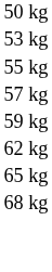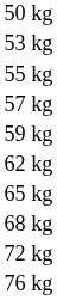 <table>
 <tr>
 <td rowspan=2>50 kg</td>
 <td rowspan=2></td>
 <td rowspan=2></td>
 <td></td>
 </tr>
 <tr>
 <td></td>
 </tr>
 <tr>
 <td>53 kg</td>
 <td></td>
 <td></td>
 <td></td>
 </tr>
 <tr>
 <td>55 kg</td>
 <td></td>
 <td></td>
 <td></td>
 </tr>
 <tr>
 <td>57 kg</td>
 <td></td>
 <td></td>
 <td></td>
 </tr>
 <tr>
 <td>59 kg</td>
 <td></td>
 <td></td>
 <td></td>
 </tr>
 <tr>
 <td rowspan=2>62 kg</td>
 <td rowspan=2></td>
 <td rowspan=2></td>
 <td></td>
 </tr>
 <tr>
 <td></td>
 </tr>
 <tr>
 <td>65 kg</td>
 <td></td>
 <td></td>
 <td></td>
 </tr>
 <tr>
 <td>68 kg</td>
 <td></td>
 <td></td>
 <td></td>
 </tr>
+<tr>
+<td>72 kg</td>
+<td></td>
+<td></td>
+<td></td>
+</tr>
+<tr>
+<td>76 kg</td>
+<td></td>
+<td></td>
+<td></td>
+</tr>
 </table>
